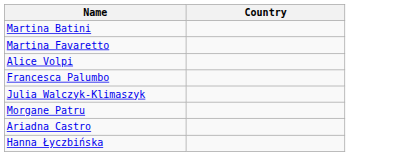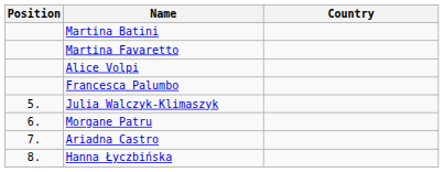 <table class="wikitable">
 <tr>
+<th width="20">Position</th>
 <th width="230">Name</th>
 <th width="200">Country</th>
 </tr>
 <tr>
+<td align=center></td>
 <td><a href='#'>Martina Batini</a></td>
 <td></td>
 </tr>
 <tr>
+<td align=center></td>
 <td><a href='#'>Martina Favaretto</a></td>
 <td></td>
 </tr>
 <tr>
+<td align=center></td>
 <td><a href='#'>Alice Volpi</a></td>
 <td></td>
 </tr>
 <tr>
+<td align=center></td>
 <td><a href='#'>Francesca Palumbo</a></td>
 <td></td>
 </tr>
 <tr>
+<td align=center>5.</td>
 <td><a href='#'>Julia Walczyk-Klimaszyk</a></td>
 <td></td>
 </tr>
 <tr>
+<td align=center>6.</td>
 <td><a href='#'>Morgane Patru</a></td>
 <td></td>
 </tr>
 <tr>
+<td align=center>7.</td>
 <td><a href='#'>Ariadna Castro</a></td>
 <td></td>
 </tr>
 <tr>
+<td align=center>8.</td>
 <td><a href='#'>Hanna Łyczbińska</a></td>
 <td></td>
 </tr>
 </table>
